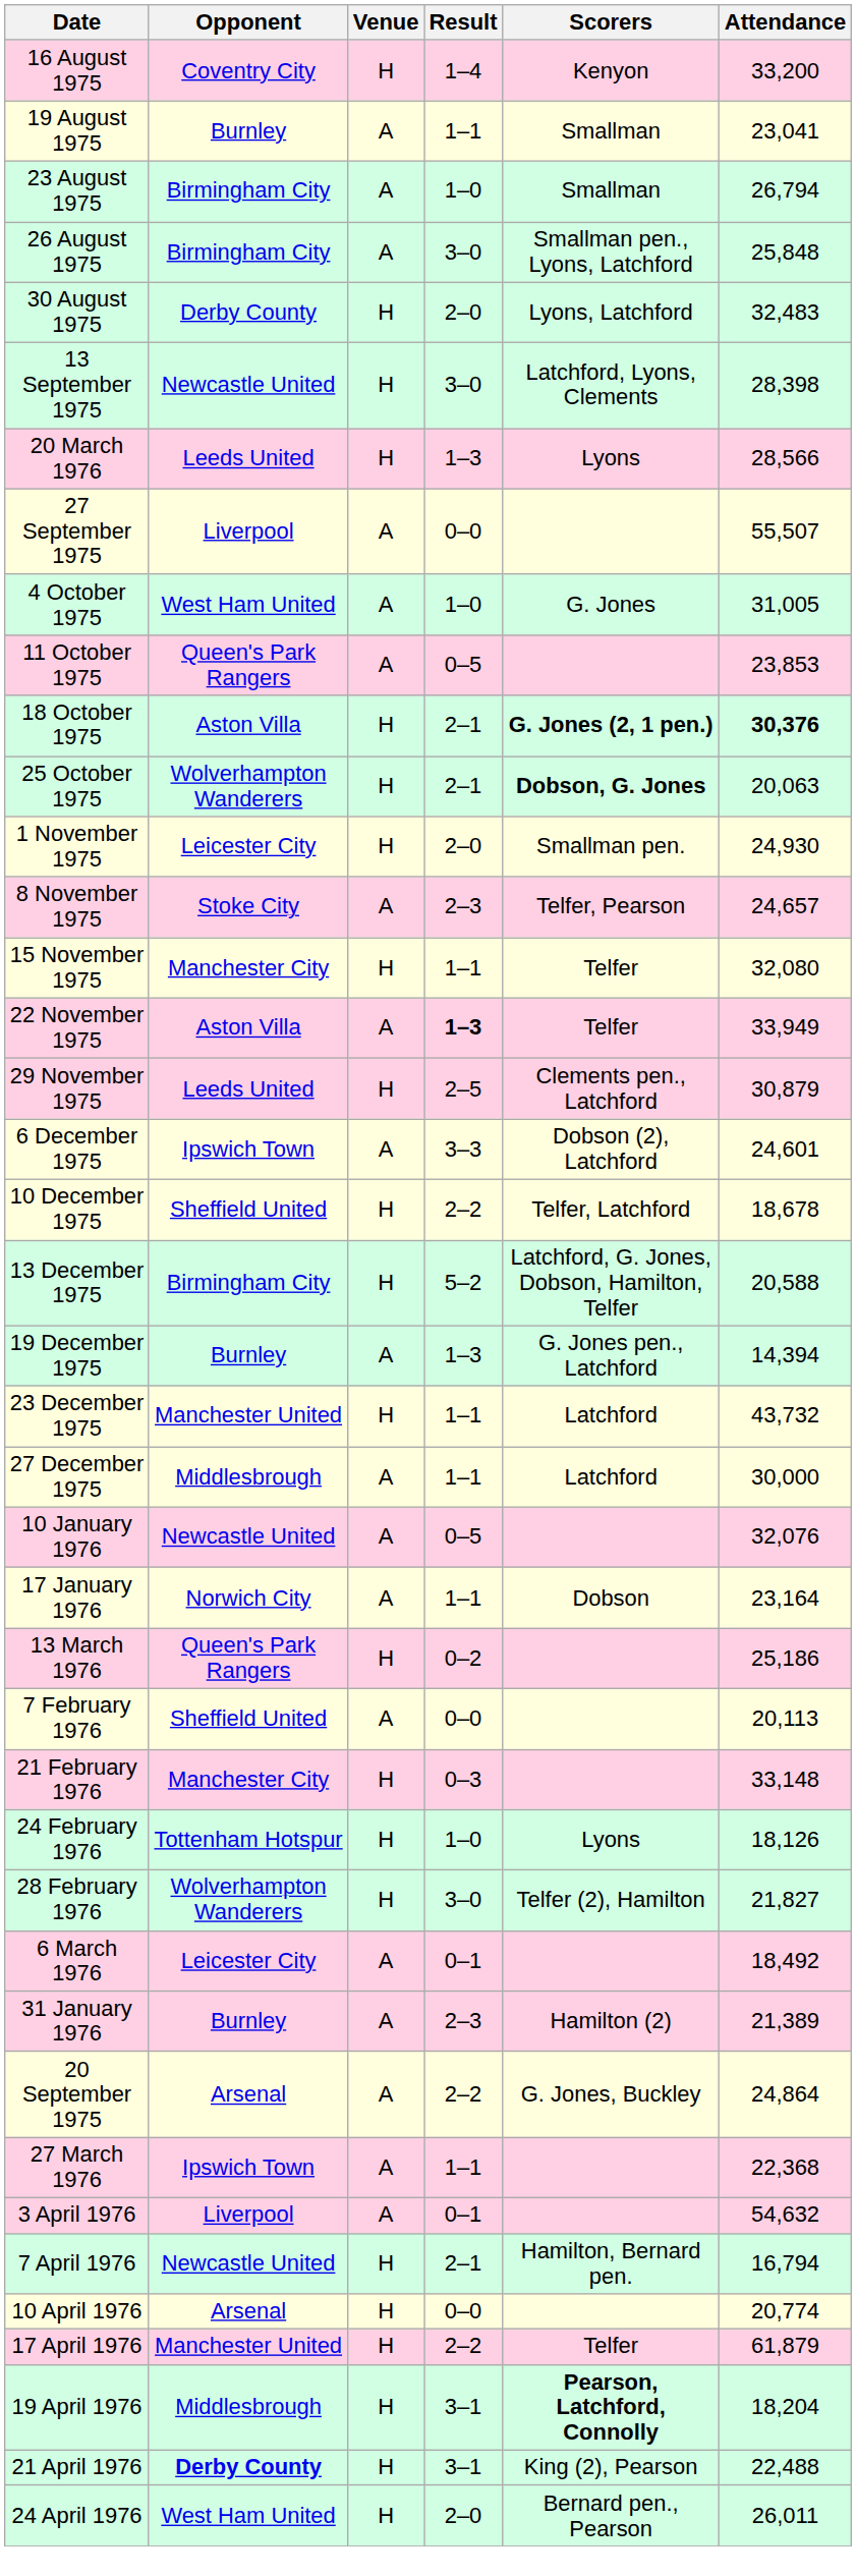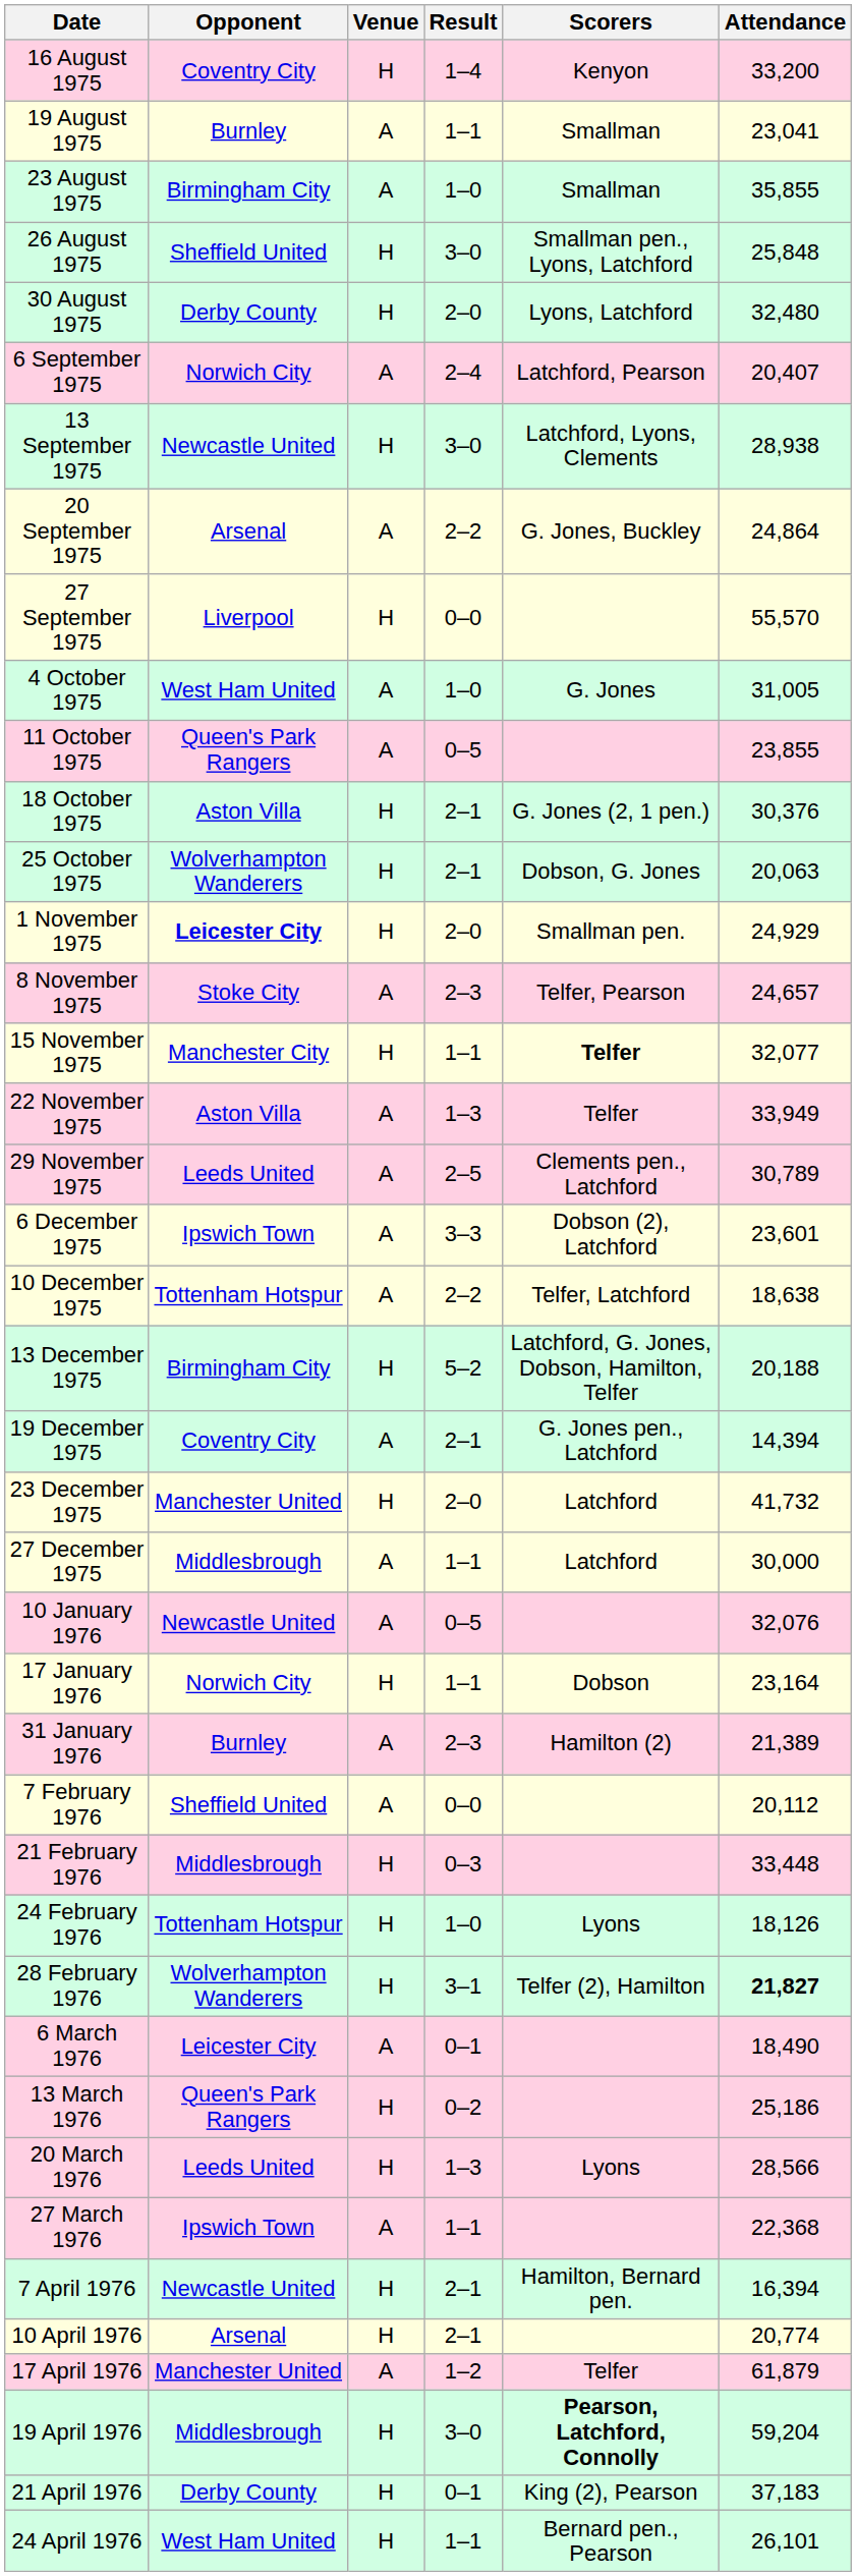 <table class="wikitable sortable" style="font-size:100%; text-align:center">
 <tr>
 <th>Date</th>
 <th>Opponent</th>
 <th>Venue</th>
 <th>Result</th>
 <th>Scorers</th>
 <th>Attendance</th>
 </tr>
 <tr style="background-color: #ffd0e3;">
 <td>16 August 1975</td>
 <td><a href='#'>Coventry City</a></td>
 <td>H</td>
 <td>1–4</td>
 <td>Kenyon</td>
 <td>33,200</td>
 </tr>
 <tr style="background-color: #ffffdd;">
 <td>19 August 1975</td>
 <td><a href='#'>Burnley</a></td>
 <td>A</td>
 <td>1–1</td>
 <td>Smallman</td>
 <td>23,041</td>
 </tr>
 <tr style="background-color: #d0ffe3;">
 <td>23 August 1975</td>
 <td><a href='#'>Birmingham City</a></td>
 <td>A</td>
 <td>1–0</td>
 <td>Smallman</td>
-<td>26,794</td>
+<td>35,855</td>
 </tr>
 <tr style="background-color: #d0ffe3;">
 <td>26 August 1975</td>
-<td><a href='#'>Birmingham City</a></td>
-<td>A</td>
+<td><a href='#'>Sheffield United</a></td>
+<td>H</td>
 <td>3–0</td>
 <td>Smallman pen., Lyons, Latchford</td>
 <td>25,848</td>
 </tr>
 <tr style="background-color: #d0ffe3;">
 <td>30 August 1975</td>
 <td><a href='#'>Derby County</a></td>
 <td>H</td>
 <td>2–0</td>
 <td>Lyons, Latchford</td>
-<td>32,483</td>
+<td>32,480</td>
+</tr>
+<tr style="background-color: #ffd0e3;">
+<td>6 September 1975</td>
+<td><a href='#'>Norwich City</a></td>
+<td>A</td>
+<td>2–4</td>
+<td>Latchford, Pearson</td>
+<td>20,407</td>
 </tr>
 <tr style="background-color: #d0ffe3;">
 <td>13 September 1975</td>
 <td><a href='#'>Newcastle United</a></td>
 <td>H</td>
 <td>3–0</td>
 <td>Latchford, Lyons, Clements</td>
-<td>28,398</td>
+<td>28,938</td>
 </tr>
-<tr style="background-color: #ffd0e3;">
-<td>20 March 1976</td>
-<td><a href='#'>Leeds United</a></td>
-<td>H</td>
-<td>1–3</td>
-<td>Lyons</td>
-<td>28,566</td>
+<tr style="background-color: #ffffdd;">
+<td>20 September 1975</td>
+<td><a href='#'>Arsenal</a></td>
+<td>A</td>
+<td>2–2</td>
+<td>G. Jones, Buckley</td>
+<td>24,864</td>
 </tr>
 <tr style="background-color: #ffffdd;">
 <td>27 September 1975</td>
 <td><a href='#'>Liverpool</a></td>
-<td>A</td>
+<td>H</td>
 <td>0–0</td>
 <td></td>
-<td>55,507</td>
+<td>55,570</td>
 </tr>
 <tr style="background-color: #d0ffe3;">
 <td>4 October 1975</td>
 <td><a href='#'>West Ham United</a></td>
 <td>A</td>
 <td>1–0</td>
 <td>G. Jones</td>
 <td>31,005</td>
 </tr>
 <tr style="background-color: #ffd0e3;">
 <td>11 October 1975</td>
 <td><a href='#'>Queen's Park Rangers</a></td>
 <td>A</td>
 <td>0–5</td>
 <td></td>
-<td>23,853</td>
+<td>23,855</td>
 </tr>
 <tr style="background-color: #d0ffe3;">
 <td>18 October 1975</td>
 <td><a href='#'>Aston Villa</a></td>
 <td>H</td>
 <td>2–1</td>
-<td><strong>G. Jones (2, 1 pen.)</strong></td>
-<td><strong>30,376</strong></td>
+<td>G. Jones (2, 1 pen.)</td>
+<td>30,376</td>
 </tr>
 <tr style="background-color: #d0ffe3;">
 <td>25 October 1975</td>
 <td><a href='#'>Wolverhampton Wanderers</a></td>
 <td>H</td>
 <td>2–1</td>
-<td><strong>Dobson, G. Jones</strong></td>
+<td>Dobson, G. Jones</td>
 <td>20,063</td>
 </tr>
 <tr style="background-color: #ffffdd;">
 <td>1 November 1975</td>
-<td><a href='#'>Leicester City</a></td>
+<td><strong><a href='#'>Leicester City</a></strong></td>
 <td>H</td>
 <td>2–0</td>
 <td>Smallman pen.</td>
-<td>24,930</td>
+<td>24,929</td>
 </tr>
 <tr style="background-color: #ffd0e3;">
 <td>8 November 1975</td>
 <td><a href='#'>Stoke City</a></td>
 <td>A</td>
 <td>2–3</td>
 <td>Telfer, Pearson</td>
 <td>24,657</td>
 </tr>
 <tr style="background-color: #ffffdd;">
 <td>15 November 1975</td>
 <td><a href='#'>Manchester City</a></td>
 <td>H</td>
 <td>1–1</td>
-<td>Telfer</td>
-<td>32,080</td>
+<td><strong>Telfer</strong></td>
+<td>32,077</td>
 </tr>
 <tr style="background-color: #ffd0e3;">
 <td>22 November 1975</td>
 <td><a href='#'>Aston Villa</a></td>
 <td>A</td>
-<td><strong>1–3</strong></td>
+<td>1–3</td>
 <td>Telfer</td>
 <td>33,949</td>
 </tr>
 <tr style="background-color: #ffd0e3;">
 <td>29 November 1975</td>
 <td><a href='#'>Leeds United</a></td>
-<td>H</td>
+<td>A</td>
 <td>2–5</td>
 <td>Clements pen., Latchford</td>
-<td>30,879</td>
+<td>30,789</td>
 </tr>
 <tr style="background-color: #ffffdd;">
 <td>6 December 1975</td>
 <td><a href='#'>Ipswich Town</a></td>
 <td>A</td>
 <td>3–3</td>
 <td>Dobson (2), Latchford</td>
-<td>24,601</td>
+<td>23,601</td>
 </tr>
 <tr style="background-color: #ffffdd;">
 <td>10 December 1975</td>
-<td><a href='#'>Sheffield United</a></td>
-<td>H</td>
+<td><a href='#'>Tottenham Hotspur</a></td>
+<td>A</td>
 <td>2–2</td>
 <td>Telfer, Latchford</td>
-<td>18,678</td>
+<td>18,638</td>
 </tr>
 <tr style="background-color: #d0ffe3;">
 <td>13 December 1975</td>
 <td><a href='#'>Birmingham City</a></td>
 <td>H</td>
 <td>5–2</td>
 <td>Latchford, G. Jones, Dobson, Hamilton, Telfer</td>
-<td>20,588</td>
+<td>20,188</td>
 </tr>
 <tr style="background-color: #d0ffe3;">
 <td>19 December 1975</td>
-<td><a href='#'>Burnley</a></td>
+<td><a href='#'>Coventry City</a></td>
 <td>A</td>
-<td>1–3</td>
+<td>2–1</td>
 <td>G. Jones pen., Latchford</td>
 <td>14,394</td>
 </tr>
 <tr style="background-color: #ffffdd;">
 <td>23 December 1975</td>
 <td><a href='#'>Manchester United</a></td>
 <td>H</td>
-<td>1–1</td>
+<td>2–0</td>
 <td>Latchford</td>
-<td>43,732</td>
+<td>41,732</td>
 </tr>
 <tr style="background-color: #ffffdd;">
 <td>27 December 1975</td>
 <td><a href='#'>Middlesbrough</a></td>
 <td>A</td>
 <td>1–1</td>
 <td>Latchford</td>
 <td>30,000</td>
 </tr>
 <tr style="background-color: #ffd0e3;">
 <td>10 January 1976</td>
 <td><a href='#'>Newcastle United</a></td>
 <td>A</td>
 <td>0–5</td>
 <td></td>
 <td>32,076</td>
 </tr>
 <tr style="background-color: #ffffdd;">
 <td>17 January 1976</td>
 <td><a href='#'>Norwich City</a></td>
-<td>A</td>
+<td>H</td>
 <td>1–1</td>
 <td>Dobson</td>
 <td>23,164</td>
 </tr>
 <tr style="background-color: #ffd0e3;">
-<td>13 March 1976</td>
-<td><a href='#'>Queen's Park Rangers</a></td>
-<td>H</td>
-<td>0–2</td>
-<td></td>
-<td>25,186</td>
+<td>31 January 1976</td>
+<td><a href='#'>Burnley</a></td>
+<td>A</td>
+<td>2–3</td>
+<td>Hamilton (2)</td>
+<td>21,389</td>
 </tr>
 <tr style="background-color: #ffffdd;">
 <td>7 February 1976</td>
 <td><a href='#'>Sheffield United</a></td>
 <td>A</td>
 <td>0–0</td>
 <td></td>
-<td>20,113</td>
+<td>20,112</td>
 </tr>
 <tr style="background-color: #ffd0e3;">
 <td>21 February 1976</td>
-<td><a href='#'>Manchester City</a></td>
+<td><a href='#'>Middlesbrough</a></td>
 <td>H</td>
 <td>0–3</td>
 <td></td>
-<td>33,148</td>
+<td>33,448</td>
 </tr>
 <tr style="background-color: #d0ffe3;">
 <td>24 February 1976</td>
 <td><a href='#'>Tottenham Hotspur</a></td>
 <td>H</td>
 <td>1–0</td>
 <td>Lyons</td>
 <td>18,126</td>
 </tr>
 <tr style="background-color: #d0ffe3;">
 <td>28 February 1976</td>
 <td><a href='#'>Wolverhampton Wanderers</a></td>
 <td>H</td>
-<td>3–0</td>
+<td>3–1</td>
 <td>Telfer (2), Hamilton</td>
-<td>21,827</td>
+<td><strong>21,827</strong></td>
 </tr>
 <tr style="background-color: #ffd0e3;">
 <td>6 March 1976</td>
 <td><a href='#'>Leicester City</a></td>
 <td>A</td>
 <td>0–1</td>
 <td></td>
-<td>18,492</td>
+<td>18,490</td>
 </tr>
 <tr style="background-color: #ffd0e3;">
-<td>31 January 1976</td>
-<td><a href='#'>Burnley</a></td>
-<td>A</td>
-<td>2–3</td>
-<td>Hamilton (2)</td>
-<td>21,389</td>
+<td>13 March 1976</td>
+<td><a href='#'>Queen's Park Rangers</a></td>
+<td>H</td>
+<td>0–2</td>
+<td></td>
+<td>25,186</td>
 </tr>
-<tr style="background-color: #ffffdd;">
-<td>20 September 1975</td>
-<td><a href='#'>Arsenal</a></td>
-<td>A</td>
-<td>2–2</td>
-<td>G. Jones, Buckley</td>
-<td>24,864</td>
+<tr style="background-color: #ffd0e3;">
+<td>20 March 1976</td>
+<td><a href='#'>Leeds United</a></td>
+<td>H</td>
+<td>1–3</td>
+<td>Lyons</td>
+<td>28,566</td>
 </tr>
 <tr style="background-color: #ffd0e3;">
 <td>27 March 1976</td>
 <td><a href='#'>Ipswich Town</a></td>
 <td>A</td>
 <td>1–1</td>
 <td></td>
 <td>22,368</td>
 </tr>
-<tr style="background-color: #ffd0e3;">
-<td>3 April 1976</td>
-<td><a href='#'>Liverpool</a></td>
-<td>A</td>
-<td>0–1</td>
-<td></td>
-<td>54,632</td>
-</tr>
 <tr style="background-color: #d0ffe3;">
 <td>7 April 1976</td>
 <td><a href='#'>Newcastle United</a></td>
 <td>H</td>
 <td>2–1</td>
 <td>Hamilton, Bernard pen.</td>
-<td>16,794</td>
+<td>16,394</td>
 </tr>
 <tr style="background-color: #ffffdd;">
 <td>10 April 1976</td>
 <td><a href='#'>Arsenal</a></td>
 <td>H</td>
-<td>0–0</td>
+<td>2–1</td>
 <td></td>
 <td>20,774</td>
 </tr>
 <tr style="background-color: #ffd0e3;">
 <td>17 April 1976</td>
 <td><a href='#'>Manchester United</a></td>
-<td>H</td>
-<td>2–2</td>
+<td>A</td>
+<td>1–2</td>
 <td>Telfer</td>
 <td>61,879</td>
 </tr>
 <tr style="background-color: #d0ffe3;">
 <td>19 April 1976</td>
 <td><a href='#'>Middlesbrough</a></td>
 <td>H</td>
-<td>3–1</td>
+<td>3–0</td>
 <td><strong>Pearson, Latchford, Connolly</strong></td>
-<td>18,204</td>
+<td>59,204</td>
 </tr>
 <tr style="background-color: #d0ffe3;">
 <td>21 April 1976</td>
-<td><strong><a href='#'>Derby County</a></strong></td>
+<td><a href='#'>Derby County</a></td>
 <td>H</td>
-<td>3–1</td>
+<td>0–1</td>
 <td>King (2), Pearson</td>
-<td>22,488</td>
+<td>37,183</td>
 </tr>
 <tr style="background-color: #d0ffe3;">
 <td>24 April 1976</td>
 <td><a href='#'>West Ham United</a></td>
 <td>H</td>
-<td>2–0</td>
+<td>1–1</td>
 <td>Bernard pen., Pearson</td>
-<td>26,011</td>
+<td>26,101</td>
 </tr>
 </table>
